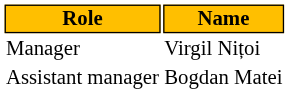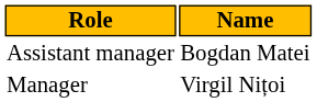 <table class="toccolours">
 <tr>
 <th style="background:#FFBF00;color:#000000;border:1px solid #000000;">Role</th>
 <th style="background:#FFBF00;color:#000000;border:1px solid #000000;">Name</th>
 </tr>
 <tr>
+<td>Assistant manager</td>
+<td> Bogdan Matei</td>
+</tr>
+<tr>
 <td>Manager</td>
 <td> Virgil Nițoi</td>
 </tr>
-<tr>
-<td>Assistant manager</td>
-<td> Bogdan Matei</td>
-</tr>
 </table>
